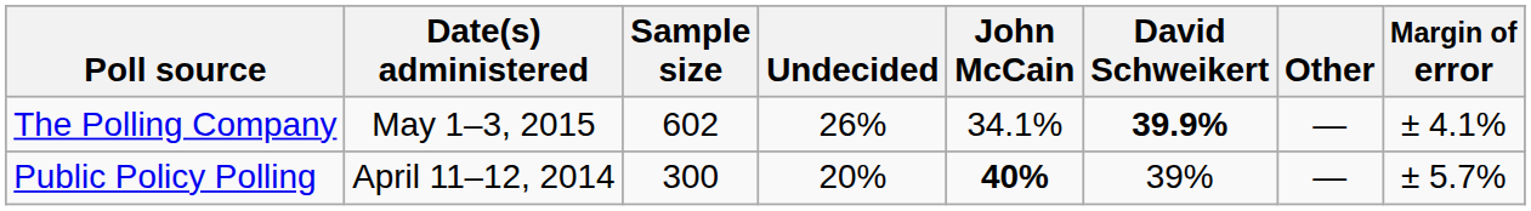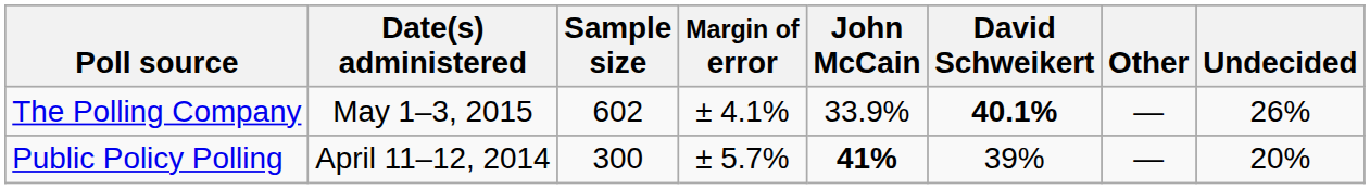 <table class="wikitable" style="text-align:center">
 <tr valign= bottom>
 <th>Poll source</th>
 <th>Date(s)<br>administered</th>
 <th class=small>Sample<br>size</th>
-<th>Undecided</th>
+<th><small>Margin of</small><br>error</th>
 <th>John<br>McCain</th>
 <th>David<br>Schweikert</th>
 <th>Other</th>
-<th><small>Margin of</small><br>error</th>
+<th>Undecided</th>
 </tr>
 <tr>
 <td align=left><a href='#'>The Polling Company</a></td>
 <td>May 1–3, 2015</td>
 <td>602</td>
+<td>± 4.1%</td>
+<td>33.9%</td>
+<td><strong>40.1%</strong></td>
+<td>—</td>
 <td>26%</td>
-<td>34.1%</td>
-<td><strong>39.9%</strong></td>
-<td>—</td>
-<td>± 4.1%</td>
 </tr>
 <tr>
 <td align=left><a href='#'>Public Policy Polling</a></td>
 <td>April 11–12, 2014</td>
 <td>300</td>
-<td>20%</td>
-<td><strong>40%</strong></td>
+<td>± 5.7%</td>
+<td><strong>41%</strong></td>
 <td>39%</td>
 <td>—</td>
-<td>± 5.7%</td>
+<td>20%</td>
 </tr>
 </table>
